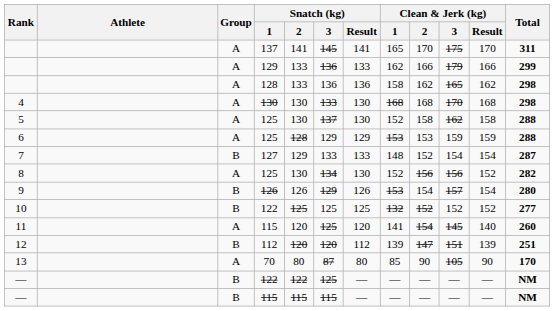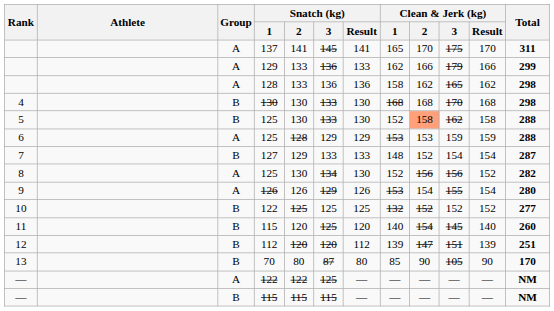 <table class = "wikitable" style="text-align:center;">
 <tr>
 <th rowspan=2 width=40>Rank</th>
 <th rowspan=2 width=250>Athlete</th>
 <th rowspan=2 width=40>Group</th>
 <th colspan=4>Snatch (kg)</th>
 <th colspan=4>Clean & Jerk (kg)</th>
 <th rowspan=2 width=55>Total</th>
 </tr>
 <tr>
 <th width=35>1</th>
 <th width=35>2</th>
 <th width=35>3</th>
 <th width=45>Result</th>
 <th width=35>1</th>
 <th width=35>2</th>
 <th width=35>3</th>
 <th width=45>Result</th>
 </tr>
 <tr>
 <td></td>
 <td align=left></td>
 <td>A</td>
 <td>137</td>
 <td>141</td>
 <td><s>145</s></td>
 <td>141</td>
 <td>165</td>
 <td>170</td>
 <td><s>175</s></td>
 <td>170</td>
 <td><strong>311</strong></td>
 </tr>
 <tr>
 <td></td>
 <td align=left></td>
 <td>A</td>
 <td>129</td>
 <td>133</td>
 <td><s>136</s></td>
 <td>133</td>
 <td>162</td>
 <td>166</td>
 <td><s>179</s></td>
 <td>166</td>
 <td><strong>299</strong></td>
 </tr>
 <tr>
 <td></td>
 <td align=left></td>
 <td>A</td>
 <td>128</td>
 <td>133</td>
 <td>136</td>
 <td>136</td>
 <td>158</td>
 <td>162</td>
 <td><s>165</s></td>
 <td>162</td>
 <td><strong>298</strong></td>
 </tr>
 <tr>
 <td>4</td>
 <td align=left></td>
-<td>A</td>
+<td>B</td>
 <td><s>130</s></td>
 <td>130</td>
 <td><s>133</s></td>
 <td>130</td>
 <td><s>168</s></td>
 <td>168</td>
 <td><s>170</s></td>
 <td>168</td>
 <td><strong>298</strong></td>
 </tr>
 <tr>
 <td>5</td>
 <td align="left"></td>
-<td>A</td>
+<td>B</td>
 <td>125</td>
 <td>130</td>
-<td><s>137</s></td>
+<td><s>133</s></td>
 <td>130</td>
 <td>152</td>
-<td>158</td>
+<td style="background: lightsalmon;">158</td>
 <td><s>162</s></td>
 <td>158</td>
 <td><strong>288</strong></td>
 </tr>
 <tr>
 <td>6</td>
 <td align="left"></td>
 <td>A</td>
 <td>125</td>
 <td><s>128</s></td>
 <td>129</td>
 <td>129</td>
 <td><s>153</s></td>
 <td>153</td>
 <td>159</td>
 <td>159</td>
 <td><strong>288</strong></td>
 </tr>
 <tr>
 <td>7</td>
 <td align="left"></td>
 <td>B</td>
 <td>127</td>
 <td>129</td>
 <td>133</td>
 <td>133</td>
 <td>148</td>
 <td>152</td>
 <td>154</td>
 <td>154</td>
 <td><strong>287</strong></td>
 </tr>
 <tr>
 <td>8</td>
 <td align="left"></td>
 <td>A</td>
 <td>125</td>
 <td>130</td>
 <td><s>134</s></td>
 <td>130</td>
 <td>152</td>
 <td><s>156</s></td>
 <td><s>156</s></td>
 <td>152</td>
 <td><strong>282</strong></td>
 </tr>
 <tr>
 <td>9</td>
 <td align="left"></td>
-<td>B</td>
+<td>A</td>
 <td><s>126</s></td>
 <td>126</td>
 <td><s>129</s></td>
 <td>126</td>
 <td><s>153</s></td>
 <td>154</td>
-<td><s>157</s></td>
+<td><s>155</s></td>
 <td>154</td>
 <td><strong>280</strong></td>
 </tr>
 <tr>
 <td>10</td>
 <td align="left"></td>
 <td>B</td>
 <td>122</td>
 <td><s>125</s></td>
 <td>125</td>
 <td>125</td>
 <td><s>132</s></td>
 <td><s>152</s></td>
 <td>152</td>
 <td>152</td>
 <td><strong>277</strong></td>
 </tr>
 <tr>
 <td>11</td>
 <td align="left"></td>
-<td>A</td>
+<td>B</td>
 <td>115</td>
 <td>120</td>
 <td><s>125</s></td>
 <td>120</td>
-<td>141</td>
+<td>140</td>
 <td><s>154</s></td>
 <td><s>145</s></td>
 <td>140</td>
 <td><strong>260</strong></td>
 </tr>
 <tr>
 <td>12</td>
 <td align="left"></td>
 <td>B</td>
 <td>112</td>
 <td><s>120</s></td>
 <td><s>120</s></td>
 <td>112</td>
 <td>139</td>
 <td><s>147</s></td>
 <td><s>151</s></td>
 <td>139</td>
 <td><strong>251</strong></td>
 </tr>
 <tr>
 <td>13</td>
 <td align="left"></td>
-<td>A</td>
+<td>B</td>
 <td>70</td>
 <td>80</td>
 <td><s>87</s></td>
 <td>80</td>
 <td>85</td>
 <td>90</td>
 <td><s>105</s></td>
 <td>90</td>
 <td><strong>170</strong></td>
 </tr>
 <tr>
 <td>—</td>
 <td align="left"></td>
-<td>B</td>
+<td>A</td>
 <td><s>122</s></td>
 <td><s>122</s></td>
 <td><s>125</s></td>
 <td>—</td>
 <td>—</td>
 <td>—</td>
 <td>—</td>
 <td>—</td>
 <td><strong>NM</strong></td>
 </tr>
 <tr>
 <td>—</td>
 <td align="left"></td>
 <td>B</td>
 <td><s>115</s></td>
 <td><s>115</s></td>
 <td><s>115</s></td>
 <td>—</td>
 <td>—</td>
 <td>—</td>
 <td>—</td>
 <td>—</td>
 <td><strong>NM</strong></td>
 </tr>
 </table>
